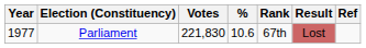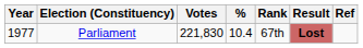 <table class="wikitable" style="text-align:center;">
 <tr>
 <th>Year</th>
 <th>Election (Constituency)</th>
 <th>Votes</th>
 <th>%</th>
 <th>Rank</th>
 <th>Result</th>
 <th>Ref</th>
 </tr>
 <tr>
 <td>1977</td>
 <td><a href='#'>Parliament</a> </td>
 <td>221,830</td>
-<td>10.6</td>
+<td>10.4</td>
 <td>67th</td>
-<td style="background-color:#C66">Lost</td>
+<td style="background-color:#C66"><strong>Lost</strong></td>
 <td></td>
 </tr>
 </table>
